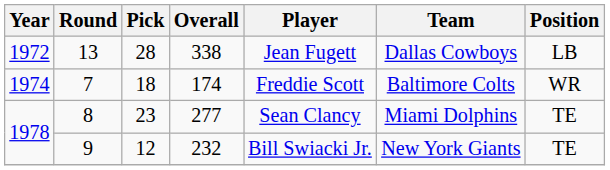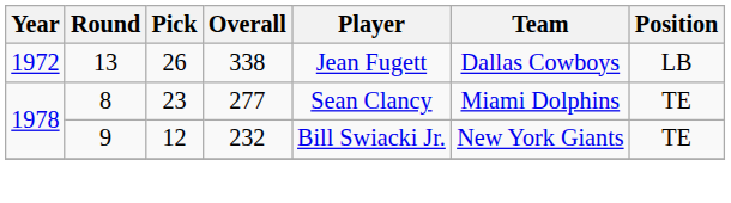 <table class="wikitable sortable" style="text-align: center;">
 <tr>
 <th>Year</th>
 <th>Round</th>
 <th>Pick</th>
 <th>Overall</th>
 <th>Player</th>
 <th>Team</th>
 <th>Position</th>
 </tr>
 <tr>
 <td><a href='#'>1972</a></td>
 <td>13</td>
-<td>28</td>
+<td>26</td>
 <td>338</td>
 <td><a href='#'>Jean Fugett</a></td>
 <td><a href='#'>Dallas Cowboys</a></td>
 <td>LB</td>
-</tr>
-<tr>
-<td><a href='#'>1974</a></td>
-<td>7</td>
-<td>18</td>
-<td>174</td>
-<td><a href='#'>Freddie Scott</a></td>
-<td><a href='#'>Baltimore Colts</a></td>
-<td>WR</td>
 </tr>
 <tr>
 <td rowspan="2"><a href='#'>1978</a></td>
 <td>8</td>
 <td>23</td>
 <td>277</td>
 <td><a href='#'>Sean Clancy</a></td>
 <td><a href='#'>Miami Dolphins</a></td>
 <td>TE</td>
 </tr>
 <tr>
 <td>9</td>
 <td>12</td>
 <td>232</td>
 <td><a href='#'>Bill Swiacki Jr.</a></td>
 <td><a href='#'>New York Giants</a></td>
 <td>TE</td>
 </tr>
 <tr>
 </tr>
 </table>
